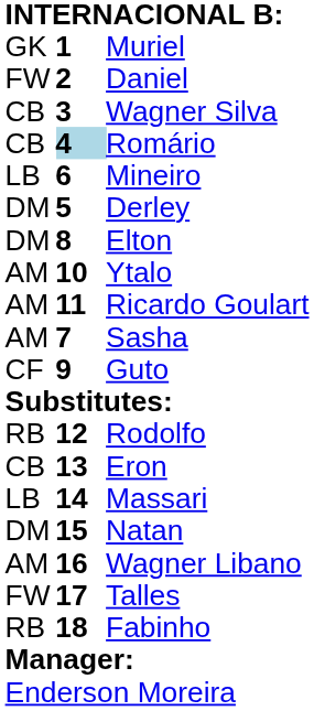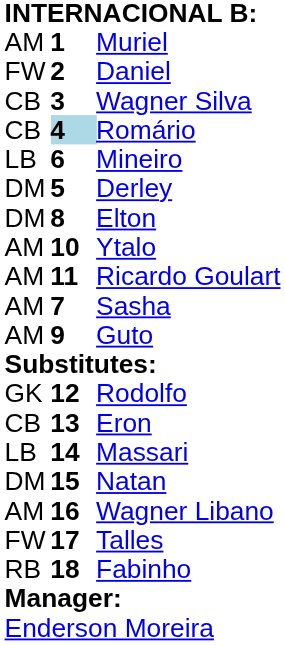 <table style="font-size:90%" cellspacing="0" cellpadding="0" align=center>
 <tr>
 <td colspan=4><strong>INTERNACIONAL B:</strong></td>
 </tr>
 <tr>
 <th width=25></th>
 <th width=25></th>
 </tr>
 <tr>
-<td>GK</td>
+<td>AM</td>
 <td><strong>1</strong></td>
 <td><a href='#'>Muriel</a></td>
 </tr>
 <tr>
 <td>FW</td>
 <td><strong>2</strong></td>
 <td><a href='#'>Daniel</a></td>
 </tr>
 <tr>
 <td>CB</td>
 <td><strong>3</strong></td>
 <td><a href='#'>Wagner Silva</a></td>
 </tr>
 <tr>
 <td>CB</td>
 <td style="background: lightblue;"><strong>4</strong></td>
 <td><a href='#'>Romário</a></td>
 </tr>
 <tr>
 <td>LB</td>
 <td><strong>6</strong></td>
 <td><a href='#'>Mineiro</a></td>
 <td></td>
 <td></td>
 </tr>
 <tr>
 <td>DM</td>
 <td><strong>5</strong></td>
 <td><a href='#'>Derley</a></td>
 </tr>
 <tr>
 <td>DM</td>
 <td><strong>8</strong></td>
 <td><a href='#'>Elton</a></td>
 </tr>
 <tr>
 <td>AM</td>
 <td><strong>10</strong></td>
 <td><a href='#'>Ytalo</a></td>
 <td></td>
 <td></td>
 <td></td>
 </tr>
 <tr>
 <td>AM</td>
 <td><strong>11</strong></td>
 <td><a href='#'>Ricardo Goulart</a></td>
 <td></td>
 <td></td>
 </tr>
 <tr>
 <td>AM</td>
 <td><strong>7</strong></td>
 <td><a href='#'>Sasha</a></td>
 <td></td>
 <td></td>
 </tr>
 <tr>
-<td>CF</td>
+<td>AM</td>
 <td><strong>9</strong></td>
 <td><a href='#'>Guto</a></td>
 </tr>
 <tr>
 <td colspan=3><strong>Substitutes:</strong></td>
 </tr>
 <tr>
-<td>RB</td>
+<td>GK</td>
 <td><strong>12</strong></td>
 <td><a href='#'>Rodolfo</a></td>
 </tr>
 <tr>
 <td>CB</td>
 <td><strong>13</strong></td>
 <td><a href='#'>Eron</a></td>
 </tr>
 <tr>
 <td>LB</td>
 <td><strong>14</strong></td>
 <td><a href='#'>Massari</a></td>
 </tr>
 <tr>
 <td>DM</td>
 <td><strong>15</strong></td>
 <td><a href='#'>Natan</a></td>
 </tr>
 <tr>
 <td>AM</td>
 <td><strong>16</strong></td>
 <td><a href='#'>Wagner Libano</a></td>
 <td></td>
 <td></td>
 <td></td>
 </tr>
 <tr>
 <td>FW</td>
 <td><strong>17</strong></td>
 <td><a href='#'>Talles</a></td>
 <td></td>
 <td></td>
 </tr>
 <tr>
 <td>RB</td>
 <td><strong>18</strong></td>
 <td><a href='#'>Fabinho</a></td>
 <td></td>
 <td></td>
 </tr>
 <tr>
 <td colspan=3><strong>Manager:</strong></td>
 </tr>
 <tr>
 <td colspan=4><a href='#'>Enderson Moreira</a></td>
 </tr>
 </table>
